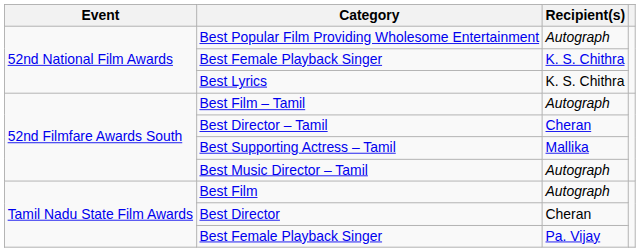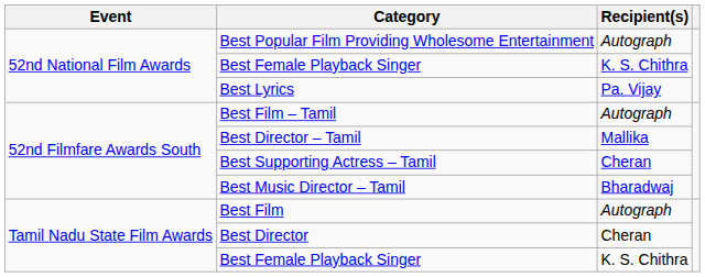 <table class="wikitable">
 <tr>
 <th>Event</th>
 <th>Category</th>
 <th>Recipient(s)</th>
 <th></th>
 </tr>
 <tr>
 <td rowspan="3"><a href='#'>52nd National Film Awards</a></td>
 <td [National Film Award for Best Popular Film Providing Wholesome Entertainment><a href='#'>Best Popular Film Providing Wholesome Entertainment</a></td>
 <td><em>Autograph</em></td>
 <td rowspan="3" style="text-align:center;"></td>
 </tr>
 <tr>
 <td><a href='#'>Best Female Playback Singer</a></td>
 <td><a href='#'>K. S. Chithra</a></td>
 </tr>
 <tr>
 <td><a href='#'>Best Lyrics</a></td>
-<td>K. S. Chithra</td>
+<td><a href='#'>Pa. Vijay</a></td>
 </tr>
 <tr>
 <td rowspan="4"><a href='#'>52nd Filmfare Awards South</a></td>
 <td><a href='#'>Best Film – Tamil</a></td>
 <td><em>Autograph</em></td>
 <td rowspan="4" style="text-align:center;"></td>
 </tr>
 <tr>
 <td><a href='#'>Best Director – Tamil</a></td>
+<td><a href='#'>Mallika</a></td>
+</tr>
+<tr>
+<td><a href='#'>Best Supporting Actress – Tamil</a></td>
 <td><a href='#'>Cheran</a></td>
 </tr>
 <tr>
-<td><a href='#'>Best Supporting Actress – Tamil</a></td>
-<td><a href='#'>Mallika</a></td>
-</tr>
-<tr>
 <td><a href='#'>Best Music Director – Tamil</a></td>
-<td><em>Autograph</em></td>
+<td><a href='#'>Bharadwaj</a></td>
 </tr>
 <tr>
 <td rowspan="3"><a href='#'>Tamil Nadu State Film Awards</a></td>
 <td><a href='#'>Best Film</a></td>
 <td><em>Autograph</em></td>
 <td rowspan="3" style="text-align:center;"></td>
 </tr>
 <tr>
 <td><a href='#'>Best Director</a></td>
 <td>Cheran</td>
 </tr>
 <tr>
 <td><a href='#'>Best Female Playback Singer</a></td>
-<td><a href='#'>Pa. Vijay</a></td>
+<td>K. S. Chithra</td>
 </tr>
 </table>
